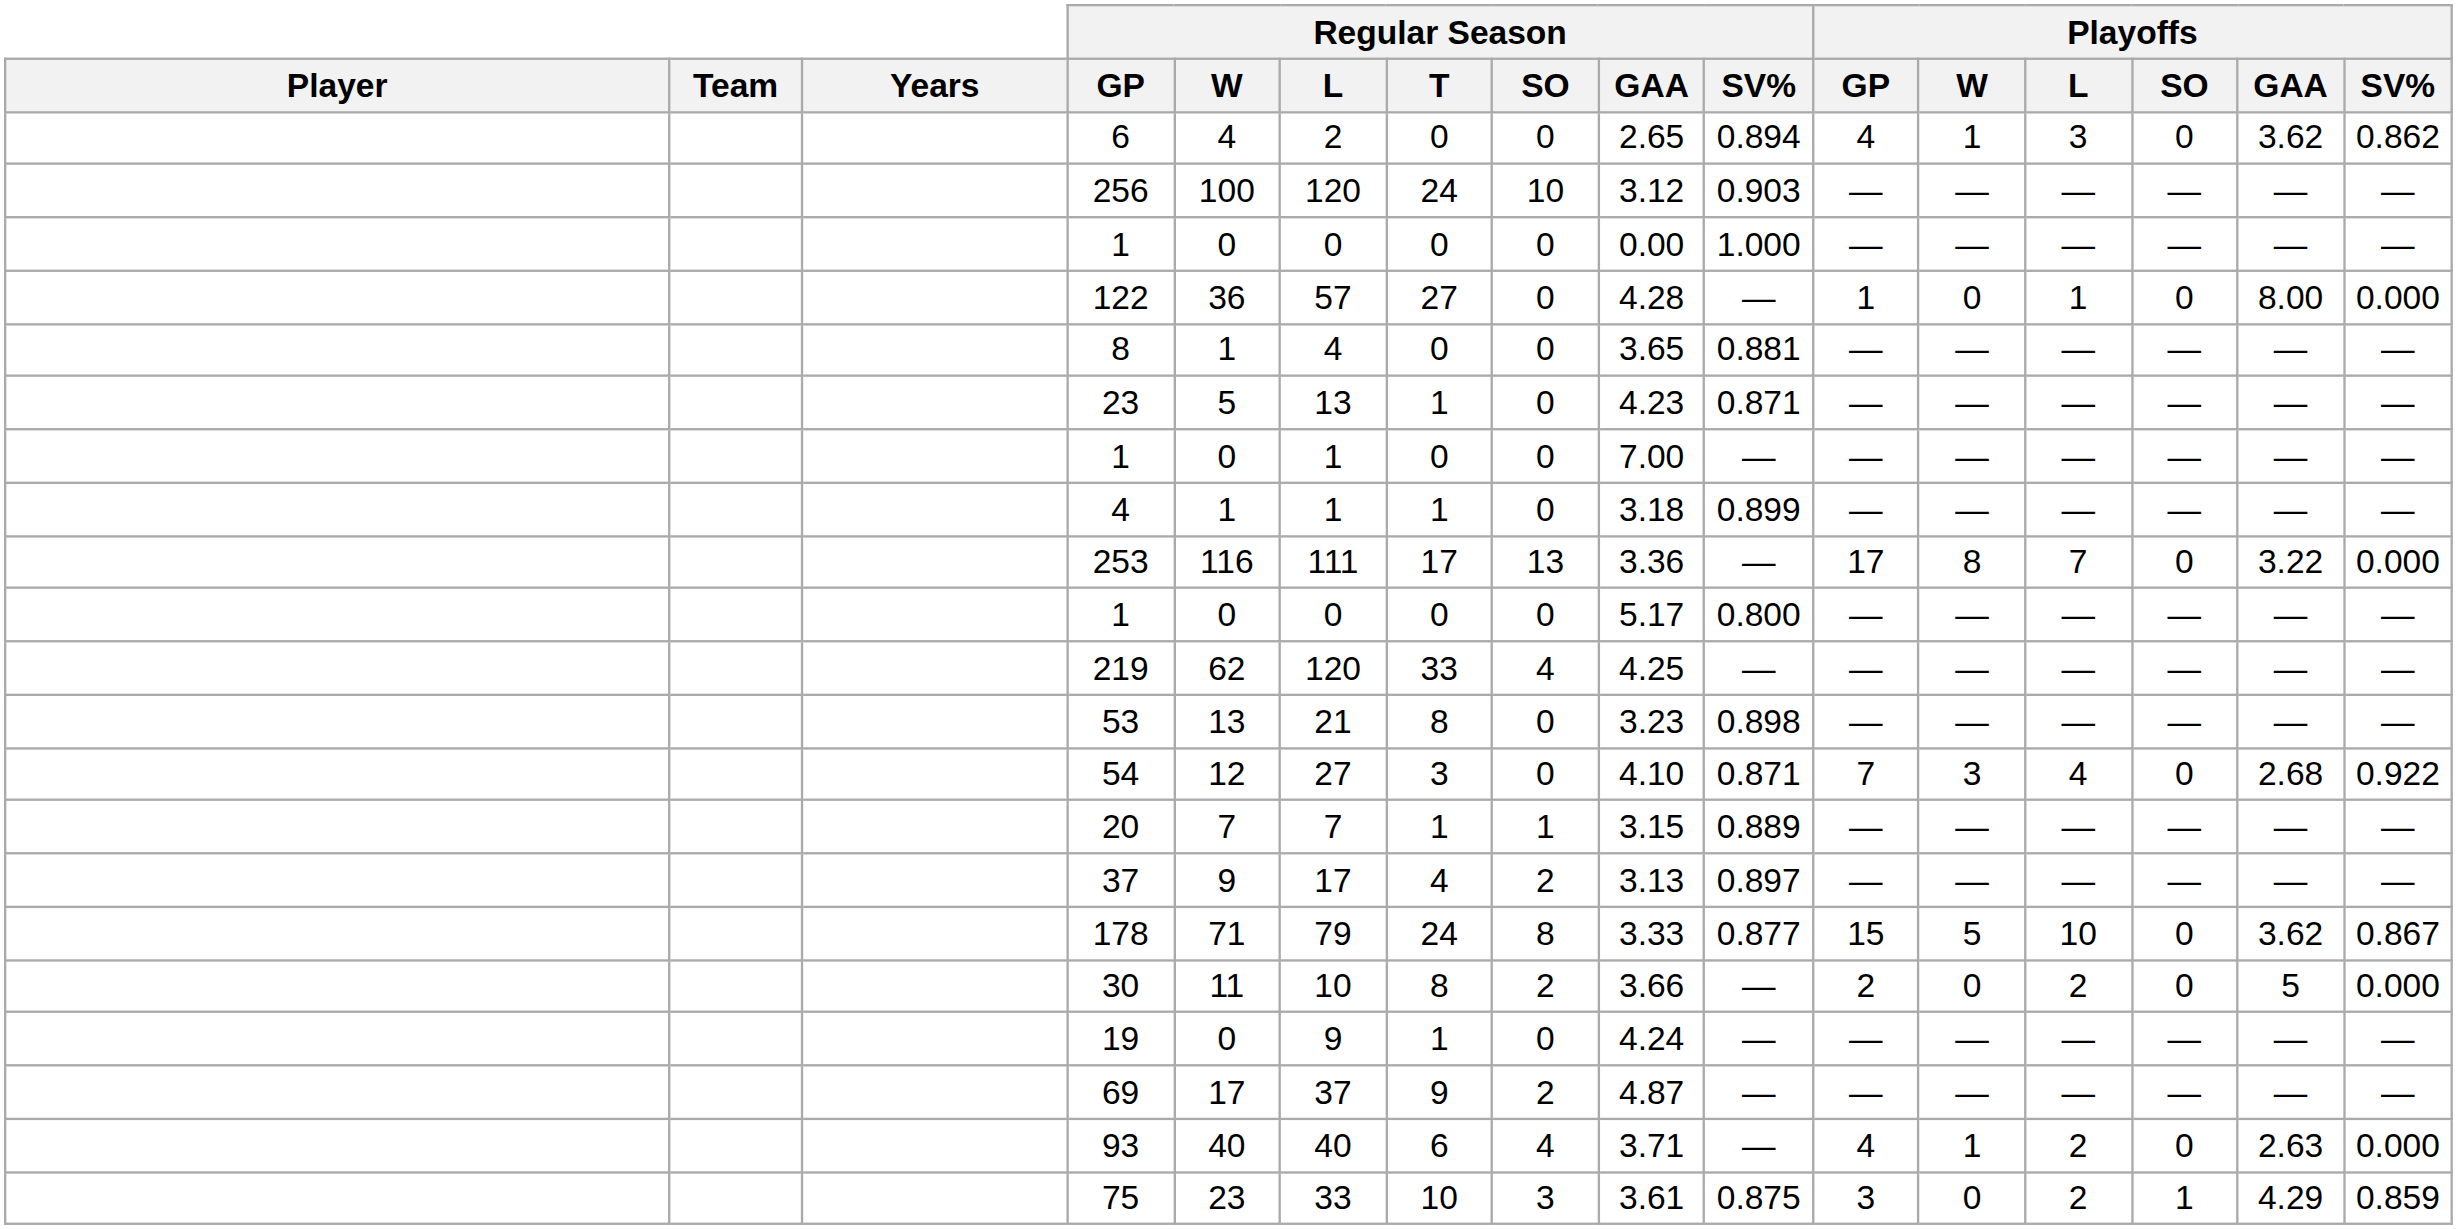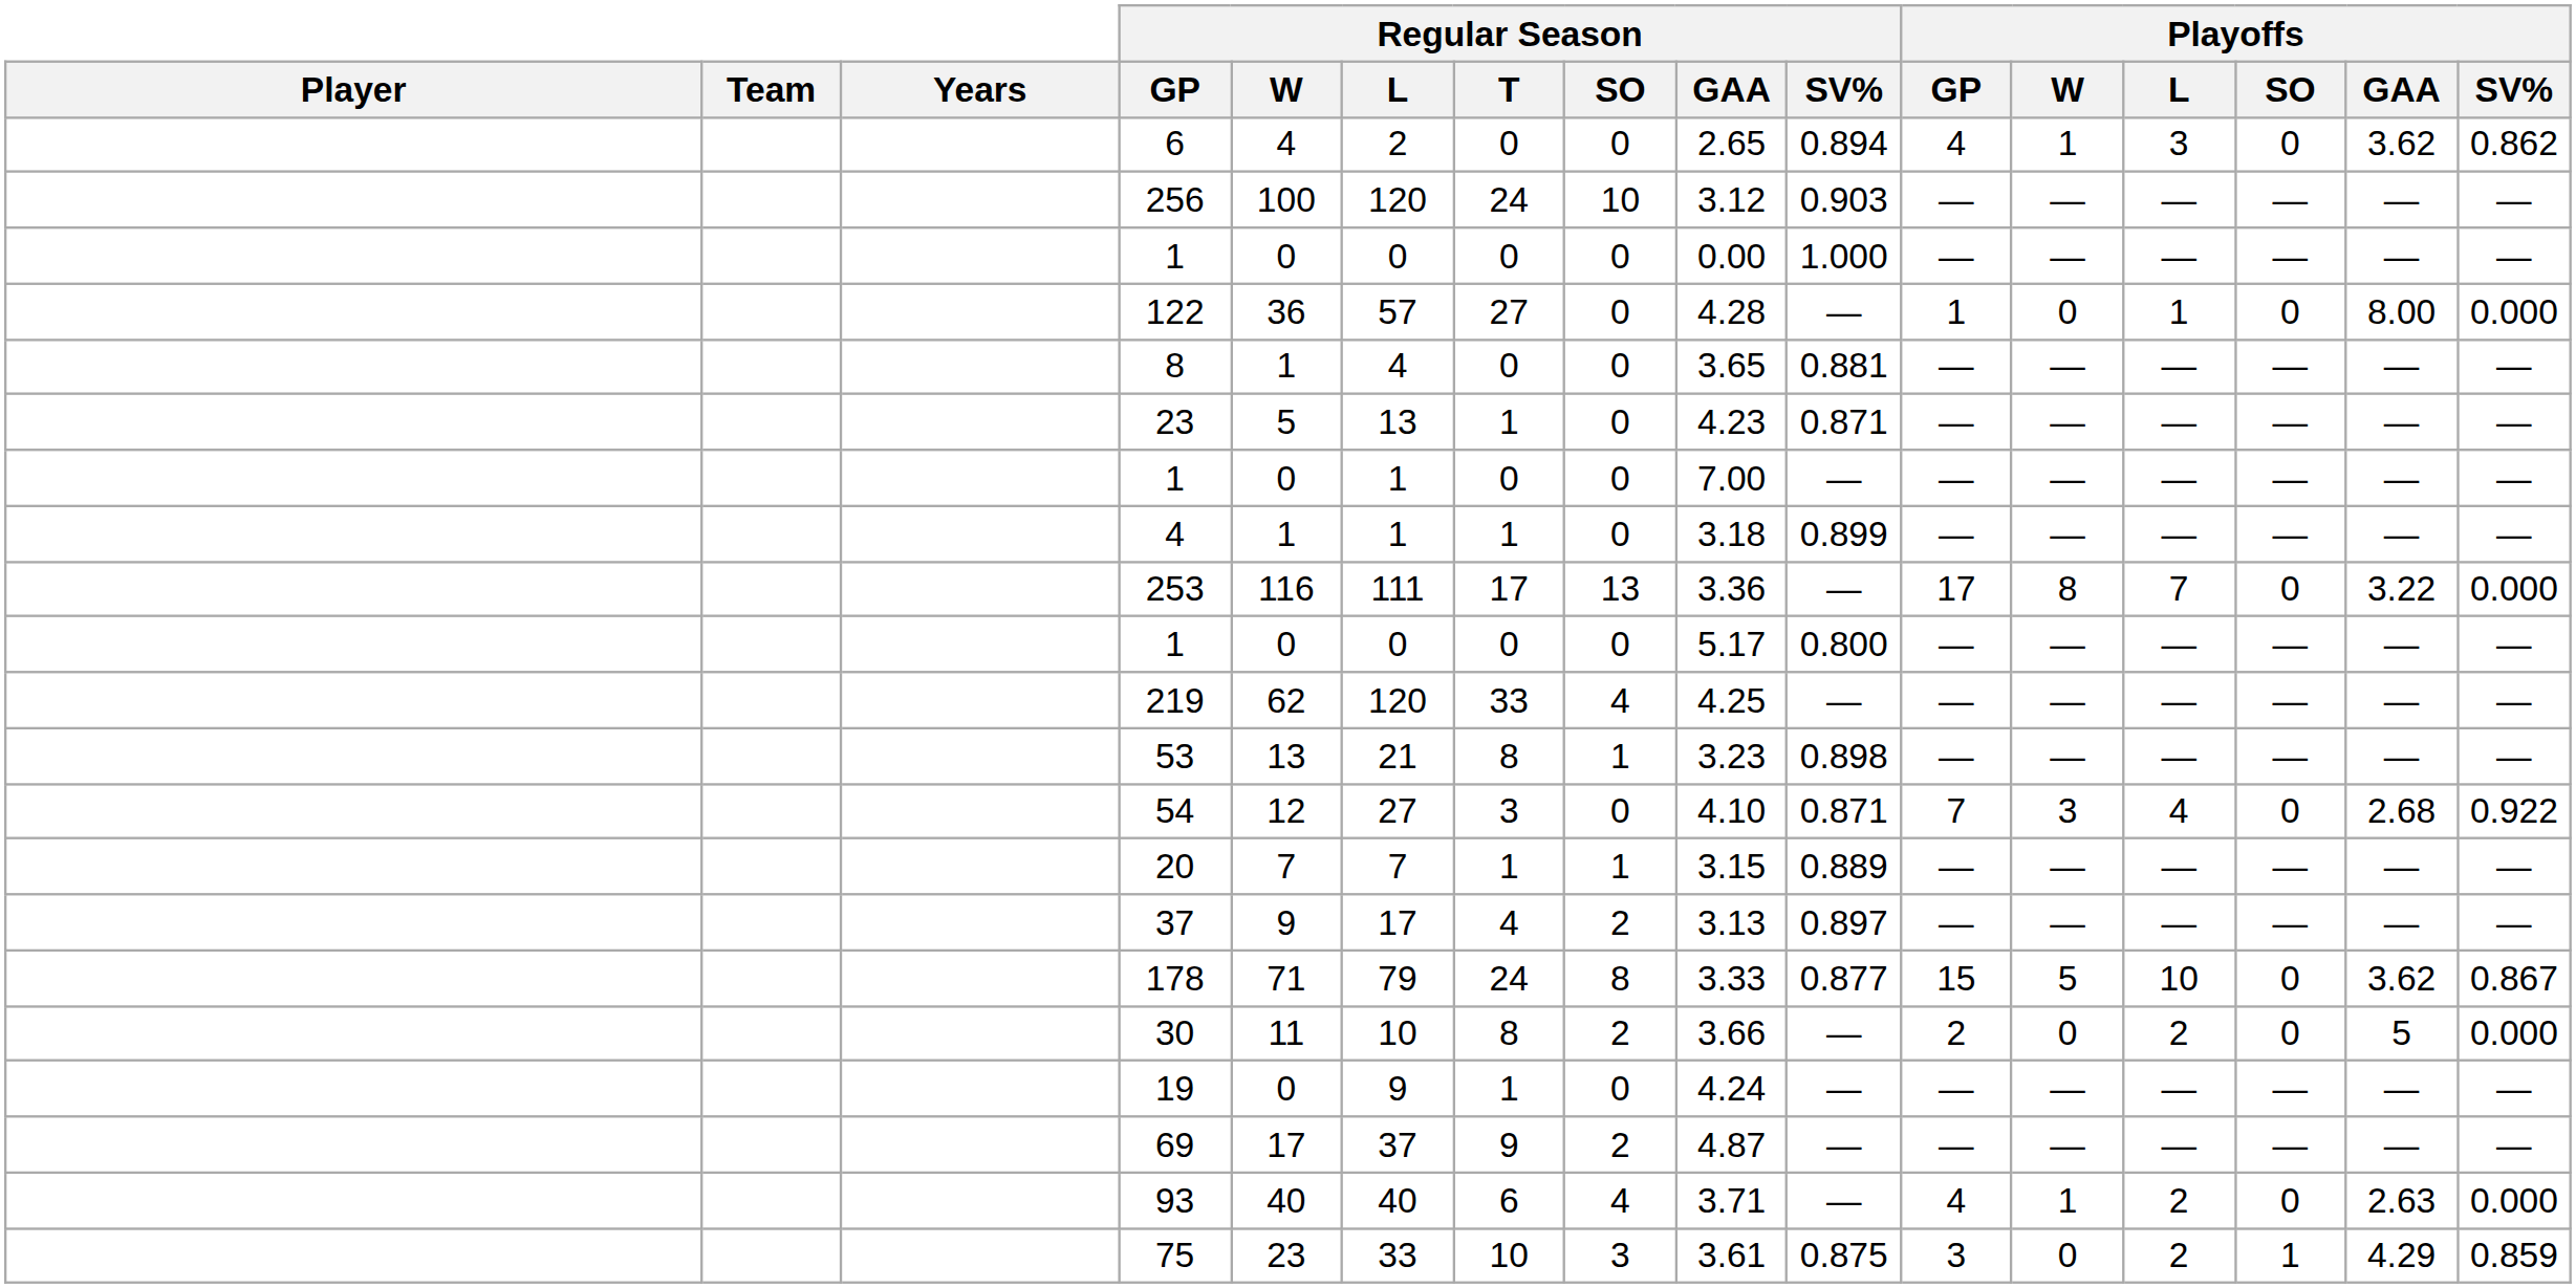 <table class="wikitable sortable" style="text-align:center; border:0; background:white; width:73em; font-size:90%;">
 <tr>
 <th colspan=3 style="border:0; background:white;"></th>
 <th colspan=7>Regular Season</th>
 <th colspan=6>Playoffs</th>
 </tr>
 <tr>
 <th style="width:25%;">Player</th>
 <th style="width:5%;">Team</th>
 <th style="width:10%;">Years</th>
 <th data-sort-type="number" style="width:4%;">GP</th>
 <th data-sort-type="number" style="width:4%;">W</th>
 <th data-sort-type="number" style="width:4%;">L</th>
 <th data-sort-type="number" style="width:4%;">T</th>
 <th data-sort-type="number" style="width:4%;">SO</th>
 <th data-sort-type="number" style="width:4%;">GAA</th>
 <th data-sort-type="number" style="width:4%;">SV%</th>
 <th data-sort-type="number" style="width:4%;">GP</th>
 <th data-sort-type="number" style="width:4%;">W</th>
 <th data-sort-type="number" style="width:4%;">L</th>
 <th data-sort-type="number" style="width:4%;">SO</th>
 <th data-sort-type="number" style="width:4%;">GAA</th>
 <th data-sort-type="number" style="width:4%;">SV%</th>
 </tr>
 <tr>
 <td></td>
 <td></td>
 <td></td>
 <td>6</td>
 <td>4</td>
 <td>2</td>
 <td>0</td>
 <td>0</td>
 <td>2.65</td>
 <td>0.894</td>
 <td>4</td>
 <td>1</td>
 <td>3</td>
 <td>0</td>
 <td>3.62</td>
 <td>0.862</td>
 </tr>
 <tr>
 <td></td>
 <td></td>
 <td></td>
 <td>256</td>
 <td>100</td>
 <td>120</td>
 <td>24</td>
 <td>10</td>
 <td>3.12</td>
 <td>0.903</td>
 <td>—</td>
 <td>—</td>
 <td>—</td>
 <td>—</td>
 <td>—</td>
 <td>—</td>
 </tr>
 <tr>
 <td></td>
 <td></td>
 <td></td>
 <td>1</td>
 <td>0</td>
 <td>0</td>
 <td>0</td>
 <td>0</td>
 <td>0.00</td>
 <td>1.000</td>
 <td>—</td>
 <td>—</td>
 <td>—</td>
 <td>—</td>
 <td>—</td>
 <td>—</td>
 </tr>
 <tr>
 <td></td>
 <td></td>
 <td></td>
 <td>122</td>
 <td>36</td>
 <td>57</td>
 <td>27</td>
 <td>0</td>
 <td>4.28</td>
 <td>—</td>
 <td>1</td>
 <td>0</td>
 <td>1</td>
 <td>0</td>
 <td>8.00</td>
 <td>0.000</td>
 </tr>
 <tr>
 <td></td>
 <td></td>
 <td></td>
 <td>8</td>
 <td>1</td>
 <td>4</td>
 <td>0</td>
 <td>0</td>
 <td>3.65</td>
 <td>0.881</td>
 <td>—</td>
 <td>—</td>
 <td>—</td>
 <td>—</td>
 <td>—</td>
 <td>—</td>
 </tr>
 <tr>
 <td></td>
 <td></td>
 <td></td>
 <td>23</td>
 <td>5</td>
 <td>13</td>
 <td>1</td>
 <td>0</td>
 <td>4.23</td>
 <td>0.871</td>
 <td>—</td>
 <td>—</td>
 <td>—</td>
 <td>—</td>
 <td>—</td>
 <td>—</td>
 </tr>
 <tr>
 <td></td>
 <td></td>
 <td></td>
 <td>1</td>
 <td>0</td>
 <td>1</td>
 <td>0</td>
 <td>0</td>
 <td>7.00</td>
 <td>—</td>
 <td>—</td>
 <td>—</td>
 <td>—</td>
 <td>—</td>
 <td>—</td>
 <td>—</td>
 </tr>
 <tr>
 <td></td>
 <td></td>
 <td></td>
 <td>4</td>
 <td>1</td>
 <td>1</td>
 <td>1</td>
 <td>0</td>
 <td>3.18</td>
 <td>0.899</td>
 <td>—</td>
 <td>—</td>
 <td>—</td>
 <td>—</td>
 <td>—</td>
 <td>—</td>
 </tr>
 <tr>
 <td></td>
 <td></td>
 <td></td>
 <td>253</td>
 <td>116</td>
 <td>111</td>
 <td>17</td>
 <td>13</td>
 <td>3.36</td>
 <td>—</td>
 <td>17</td>
 <td>8</td>
 <td>7</td>
 <td>0</td>
 <td>3.22</td>
 <td>0.000</td>
 </tr>
 <tr>
 <td></td>
 <td></td>
 <td></td>
 <td>1</td>
 <td>0</td>
 <td>0</td>
 <td>0</td>
 <td>0</td>
 <td>5.17</td>
 <td>0.800</td>
 <td>—</td>
 <td>—</td>
 <td>—</td>
 <td>—</td>
 <td>—</td>
 <td>—</td>
 </tr>
 <tr>
 <td></td>
 <td></td>
 <td></td>
 <td>219</td>
 <td>62</td>
 <td>120</td>
 <td>33</td>
 <td>4</td>
 <td>4.25</td>
 <td>—</td>
 <td>—</td>
 <td>—</td>
 <td>—</td>
 <td>—</td>
 <td>—</td>
 <td>—</td>
 </tr>
 <tr>
 <td></td>
 <td></td>
 <td></td>
 <td>53</td>
 <td>13</td>
 <td>21</td>
 <td>8</td>
-<td>0</td>
+<td>1</td>
 <td>3.23</td>
 <td>0.898</td>
 <td>—</td>
 <td>—</td>
 <td>—</td>
 <td>—</td>
 <td>—</td>
 <td>—</td>
 </tr>
 <tr>
 <td></td>
 <td></td>
 <td></td>
 <td>54</td>
 <td>12</td>
 <td>27</td>
 <td>3</td>
 <td>0</td>
 <td>4.10</td>
 <td>0.871</td>
 <td>7</td>
 <td>3</td>
 <td>4</td>
 <td>0</td>
 <td>2.68</td>
 <td>0.922</td>
 </tr>
 <tr>
 <td></td>
 <td></td>
 <td></td>
 <td>20</td>
 <td>7</td>
 <td>7</td>
 <td>1</td>
 <td>1</td>
 <td>3.15</td>
 <td>0.889</td>
 <td>—</td>
 <td>—</td>
 <td>—</td>
 <td>—</td>
 <td>—</td>
 <td>—</td>
 </tr>
 <tr>
 <td></td>
 <td></td>
 <td></td>
 <td>37</td>
 <td>9</td>
 <td>17</td>
 <td>4</td>
 <td>2</td>
 <td>3.13</td>
 <td>0.897</td>
 <td>—</td>
 <td>—</td>
 <td>—</td>
 <td>—</td>
 <td>—</td>
 <td>—</td>
 </tr>
 <tr>
 <td></td>
 <td></td>
 <td></td>
 <td>178</td>
 <td>71</td>
 <td>79</td>
 <td>24</td>
 <td>8</td>
 <td>3.33</td>
 <td>0.877</td>
 <td>15</td>
 <td>5</td>
 <td>10</td>
 <td>0</td>
 <td>3.62</td>
 <td>0.867</td>
 </tr>
 <tr>
 <td></td>
 <td></td>
 <td></td>
 <td>30</td>
 <td>11</td>
 <td>10</td>
 <td>8</td>
 <td>2</td>
 <td>3.66</td>
 <td>—</td>
 <td>2</td>
 <td>0</td>
 <td>2</td>
 <td>0</td>
 <td>5</td>
 <td>0.000</td>
 </tr>
 <tr>
 <td></td>
 <td></td>
 <td></td>
 <td>19</td>
 <td>0</td>
 <td>9</td>
 <td>1</td>
 <td>0</td>
 <td>4.24</td>
 <td>—</td>
 <td>—</td>
 <td>—</td>
 <td>—</td>
 <td>—</td>
 <td>—</td>
 <td>—</td>
 </tr>
 <tr>
 <td></td>
 <td></td>
 <td></td>
 <td>69</td>
 <td>17</td>
 <td>37</td>
 <td>9</td>
 <td>2</td>
 <td>4.87</td>
 <td>—</td>
 <td>—</td>
 <td>—</td>
 <td>—</td>
 <td>—</td>
 <td>—</td>
 <td>—</td>
 </tr>
 <tr>
 <td></td>
 <td></td>
 <td></td>
 <td>93</td>
 <td>40</td>
 <td>40</td>
 <td>6</td>
 <td>4</td>
 <td>3.71</td>
 <td>—</td>
 <td>4</td>
 <td>1</td>
 <td>2</td>
 <td>0</td>
 <td>2.63</td>
 <td>0.000</td>
 </tr>
 <tr>
 <td></td>
 <td></td>
 <td></td>
 <td>75</td>
 <td>23</td>
 <td>33</td>
 <td>10</td>
 <td>3</td>
 <td>3.61</td>
 <td>0.875</td>
 <td>3</td>
 <td>0</td>
 <td>2</td>
 <td>1</td>
 <td>4.29</td>
 <td>0.859</td>
 </tr>
 </table>
